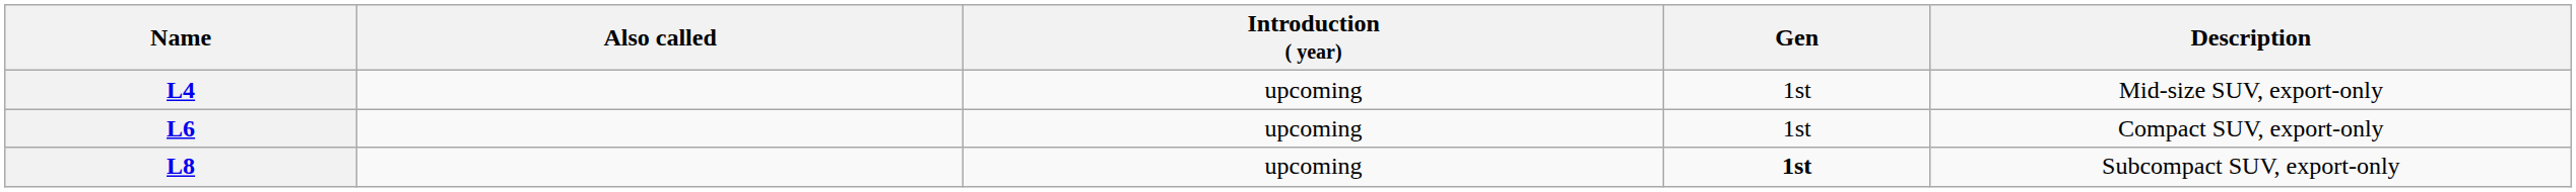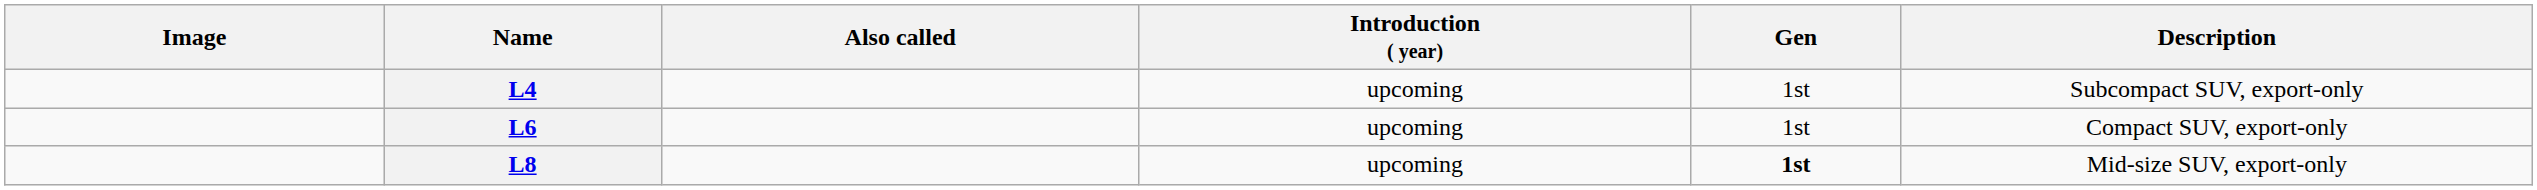 <table class="wikitable sortable" style="text-align: center; width: 85%">
 <tr>
+<th class="unsortable" width="15%">Image</th>
 <th>Name</th>
 <th class="unsortable">Also called</th>
 <th>Introduction<br><small>( year)</small></th>
 <th>Gen</th>
 <th class="unsortable" width="25%">Description</th>
 </tr>
 <tr>
+<td></td>
 <th><a href='#'>L4</a></th>
 <td></td>
 <td>upcoming</td>
 <td>1st</td>
-<td>Mid-size SUV, export-only</td>
+<td>Subcompact SUV, export-only</td>
 </tr>
 <tr>
+<td></td>
 <th><a href='#'>L6</a></th>
 <td></td>
 <td>upcoming</td>
 <td>1st</td>
 <td>Compact SUV, export-only</td>
 </tr>
 <tr>
+<td></td>
 <th><a href='#'>L8</a></th>
 <td></td>
 <td>upcoming</td>
 <td><strong>1st</strong></td>
-<td>Subcompact SUV, export-only</td>
+<td>Mid-size SUV, export-only</td>
 </tr>
 </table>
